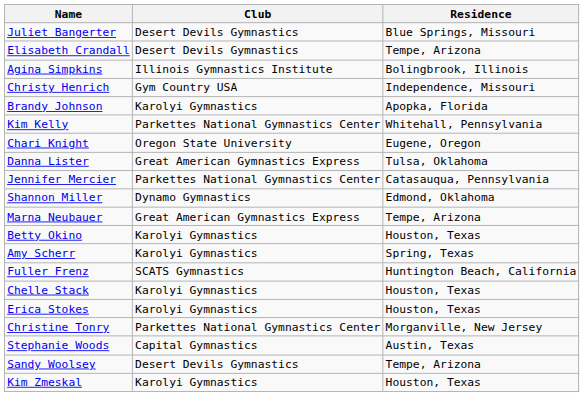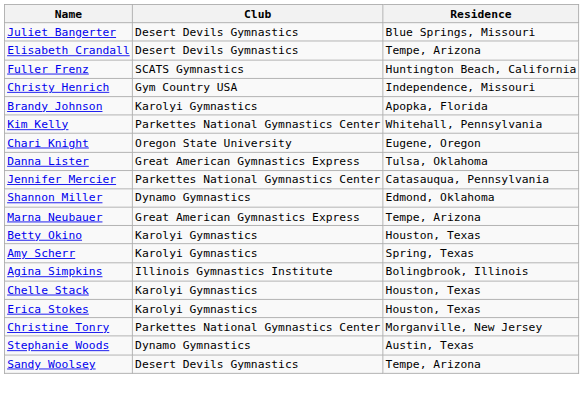 <table class="wikitable">
 <tr>
 <th>Name</th>
 <th>Club</th>
 <th>Residence</th>
 </tr>
 <tr>
 <td><a href='#'>Juliet Bangerter</a></td>
 <td>Desert Devils Gymnastics</td>
 <td>Blue Springs, Missouri</td>
 </tr>
 <tr>
 <td><a href='#'>Elisabeth Crandall</a></td>
 <td>Desert Devils Gymnastics</td>
 <td>Tempe, Arizona</td>
 </tr>
 <tr>
-<td><a href='#'>Agina Simpkins</a></td>
-<td>Illinois Gymnastics Institute</td>
-<td>Bolingbrook, Illinois</td>
+<td><a href='#'>Fuller Frenz</a></td>
+<td>SCATS Gymnastics</td>
+<td>Huntington Beach, California</td>
 </tr>
 <tr>
 <td><a href='#'>Christy Henrich</a></td>
 <td>Gym Country USA</td>
 <td>Independence, Missouri</td>
 </tr>
 <tr>
 <td><a href='#'>Brandy Johnson</a></td>
 <td>Karolyi Gymnastics</td>
 <td>Apopka, Florida</td>
 </tr>
 <tr>
 <td><a href='#'>Kim Kelly</a></td>
 <td>Parkettes National Gymnastics Center</td>
 <td>Whitehall, Pennsylvania</td>
 </tr>
 <tr>
 <td><a href='#'>Chari Knight</a></td>
 <td>Oregon State University</td>
 <td>Eugene, Oregon</td>
 </tr>
 <tr>
 <td><a href='#'>Danna Lister</a></td>
 <td>Great American Gymnastics Express</td>
 <td>Tulsa, Oklahoma</td>
 </tr>
 <tr>
 <td><a href='#'>Jennifer Mercier</a></td>
 <td>Parkettes National Gymnastics Center</td>
 <td>Catasauqua, Pennsylvania</td>
 </tr>
 <tr>
 <td><a href='#'>Shannon Miller</a></td>
 <td>Dynamo Gymnastics</td>
 <td>Edmond, Oklahoma</td>
 </tr>
 <tr>
 <td><a href='#'>Marna Neubauer</a></td>
 <td>Great American Gymnastics Express</td>
 <td>Tempe, Arizona</td>
 </tr>
 <tr>
 <td><a href='#'>Betty Okino</a></td>
 <td>Karolyi Gymnastics</td>
 <td>Houston, Texas</td>
 </tr>
 <tr>
 <td><a href='#'>Amy Scherr</a></td>
 <td>Karolyi Gymnastics</td>
 <td>Spring, Texas</td>
 </tr>
 <tr>
-<td><a href='#'>Fuller Frenz</a></td>
-<td>SCATS Gymnastics</td>
-<td>Huntington Beach, California</td>
+<td><a href='#'>Agina Simpkins</a></td>
+<td>Illinois Gymnastics Institute</td>
+<td>Bolingbrook, Illinois</td>
 </tr>
 <tr>
 <td><a href='#'>Chelle Stack</a></td>
 <td>Karolyi Gymnastics</td>
 <td>Houston, Texas</td>
 </tr>
 <tr>
 <td><a href='#'>Erica Stokes</a></td>
 <td>Karolyi Gymnastics</td>
 <td>Houston, Texas</td>
 </tr>
 <tr>
 <td><a href='#'>Christine Tonry</a></td>
 <td>Parkettes National Gymnastics Center</td>
 <td>Morganville, New Jersey</td>
 </tr>
 <tr>
 <td><a href='#'>Stephanie Woods</a></td>
-<td>Capital Gymnastics</td>
+<td>Dynamo Gymnastics</td>
 <td>Austin, Texas</td>
 </tr>
 <tr>
 <td><a href='#'>Sandy Woolsey</a></td>
 <td>Desert Devils Gymnastics</td>
 <td>Tempe, Arizona</td>
 </tr>
-<tr>
-<td><a href='#'>Kim Zmeskal</a></td>
-<td>Karolyi Gymnastics</td>
-<td>Houston, Texas</td>
-</tr>
 </table>
